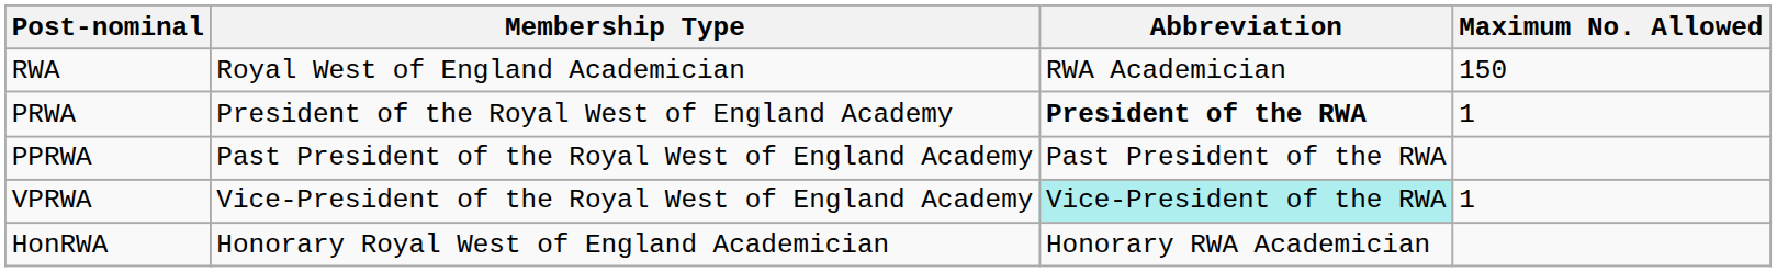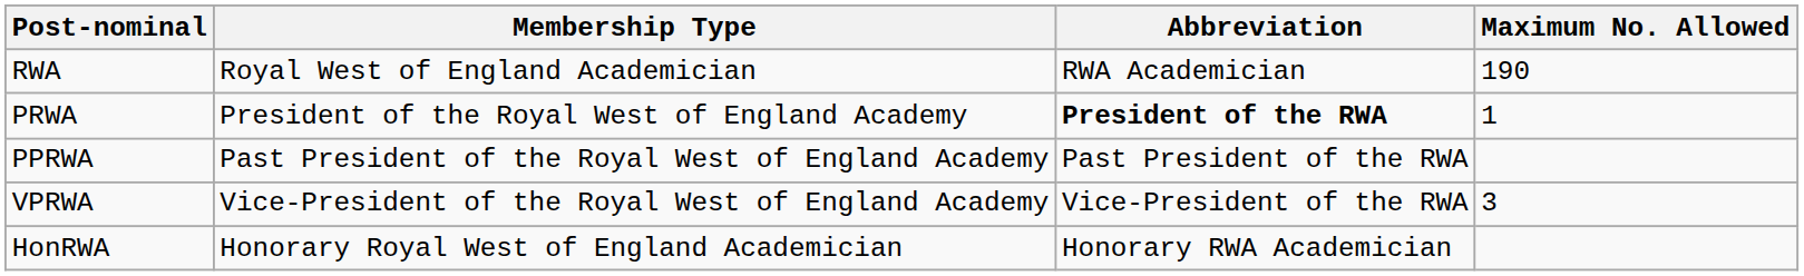 <table class="wikitable sortable mw-collapsible">
 <tr>
 <th>Post-nominal</th>
 <th>Membership Type</th>
 <th>Abbreviation</th>
 <th>Maximum No. Allowed</th>
 </tr>
 <tr>
 <td>RWA</td>
 <td>Royal West of England Academician</td>
 <td>RWA Academician</td>
-<td>150</td>
+<td>190</td>
 </tr>
 <tr>
 <td>PRWA</td>
 <td>President of the Royal West of England Academy</td>
 <td><strong>President of the RWA</strong></td>
 <td>1</td>
 </tr>
 <tr>
 <td>PPRWA</td>
 <td>Past President of the Royal West of England Academy</td>
 <td>Past President of the RWA</td>
 <td></td>
 </tr>
 <tr>
 <td>VPRWA</td>
 <td>Vice-President of the Royal West of England Academy</td>
-<td style="background: paleturquoise;">Vice-President of the RWA</td>
-<td>1</td>
+<td>Vice-President of the RWA</td>
+<td>3</td>
 </tr>
 <tr>
 <td>HonRWA</td>
 <td>Honorary Royal West of England Academician</td>
 <td>Honorary RWA Academician</td>
 <td></td>
 </tr>
 </table>
